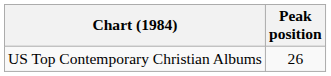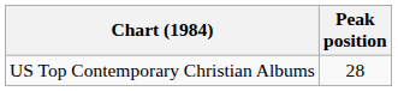 <table class="wikitable">
 <tr>
 <th>Chart (1984)</th>
 <th>Peak<br>position</th>
 </tr>
 <tr>
 <td>US Top Contemporary Christian Albums</td>
-<td style="text-align:center;">26</td>
+<td style="text-align:center;">28</td>
 </tr>
 </table>
